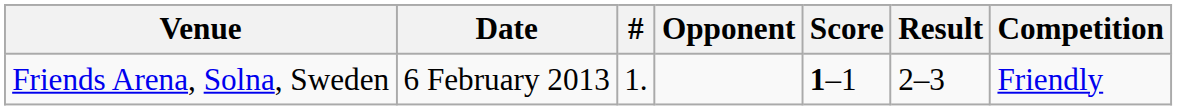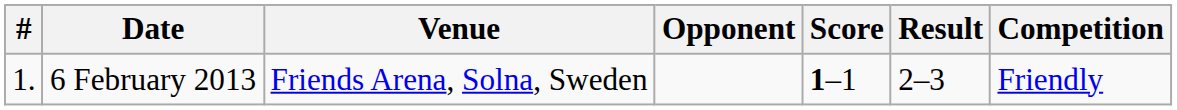 <table class="wikitable">
 <tr>
+<th>#</th>
+<th>Date</th>
 <th>Venue</th>
-<th>Date</th>
-<th>#</th>
 <th>Opponent</th>
 <th>Score</th>
 <th>Result</th>
 <th>Competition</th>
 </tr>
 <tr>
+<td>1.</td>
+<td>6 February 2013</td>
 <td><a href='#'>Friends Arena</a>, <a href='#'>Solna</a>, Sweden</td>
-<td>6 February 2013</td>
-<td>1.</td>
 <td></td>
 <td><strong>1</strong>–1</td>
 <td>2–3</td>
 <td><a href='#'>Friendly</a></td>
 </tr>
 </table>
